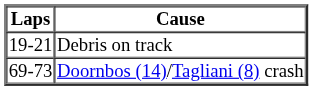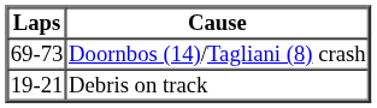 <table border=2 cellspacing=0>
 <tr>
 <th>Laps</th>
 <th>Cause</th>
 </tr>
 <tr>
+<td>69-73</td>
+<td><a href='#'>Doornbos (14)</a>/<a href='#'>Tagliani (8)</a> crash</td>
+</tr>
+<tr>
 <td>19-21</td>
 <td>Debris on track</td>
 </tr>
-<tr>
-<td>69-73</td>
-<td><a href='#'>Doornbos (14)</a>/<a href='#'>Tagliani (8)</a> crash</td>
-</tr>
 </table>
